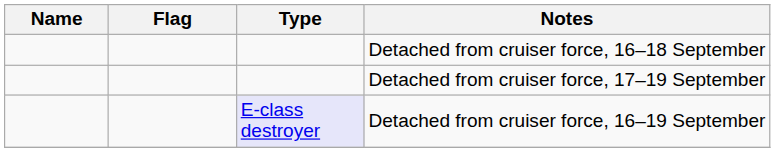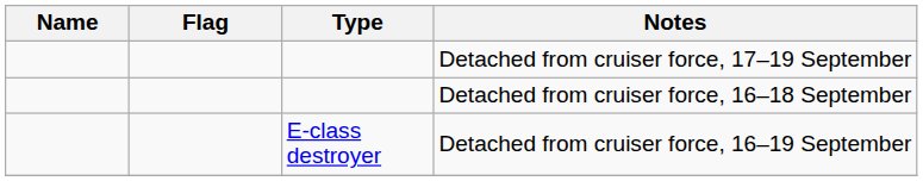 <table class="wikitable sortable">
 <tr>
 <th scope="col" width="80px">Name</th>
 <th scope="col" width="100px">Flag</th>
 <th scope="col" width="100px">Type</th>
 <th>Notes</th>
 </tr>
 <tr>
 <td align="left"></td>
 <td align="left"></td>
 <td align="left"></td>
+<td align="left">Detached from cruiser force, 17–19 September</td>
+</tr>
+<tr>
+<td align="left"></td>
+<td align="left"></td>
+<td align="left"></td>
 <td align="left">Detached from cruiser force, 16–18 September</td>
 </tr>
 <tr>
 <td align="left"></td>
 <td align="left"></td>
-<td align="left"></td>
-<td align="left">Detached from cruiser force, 17–19 September</td>
-</tr>
-<tr>
-<td align="left"></td>
-<td align="left"></td>
-<td align="left" style="background: lavender;"><a href='#'>E-class destroyer</a></td>
+<td align="left"><a href='#'>E-class destroyer</a></td>
 <td align="left">Detached from cruiser force, 16–19 September</td>
 </tr>
 <tr>
 </tr>
 </table>
